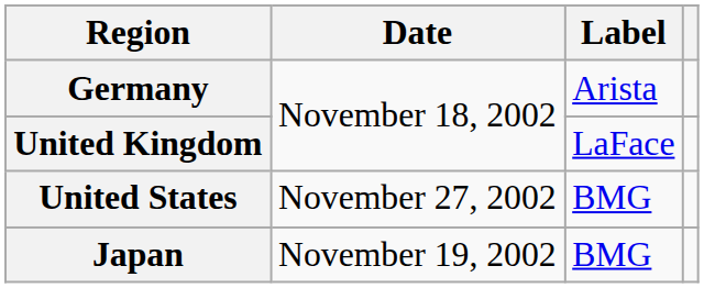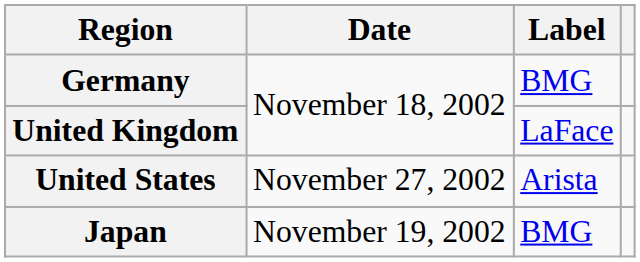 <table class="wikitable plainrowheaders">
 <tr>
 <th scope="col">Region</th>
 <th scope="col">Date</th>
 <th scope="col">Label</th>
 <th scope="col"></th>
 </tr>
 <tr>
 <th scope="row">Germany</th>
 <td rowspan="2">November 18, 2002</td>
-<td><a href='#'>Arista</a></td>
+<td><a href='#'>BMG</a></td>
 <td align="center"></td>
 </tr>
 <tr>
 <th scope="row">United Kingdom</th>
 <td><a href='#'>LaFace</a></td>
 <td align="center"></td>
 </tr>
 <tr>
 <th scope="row">United States</th>
 <td>November 27, 2002</td>
-<td><a href='#'>BMG</a></td>
+<td><a href='#'>Arista</a></td>
 <td align="center"></td>
 </tr>
 <tr>
 <th scope="row">Japan</th>
 <td>November 19, 2002</td>
 <td><a href='#'>BMG</a></td>
 <td align="center"></td>
 </tr>
 </table>
